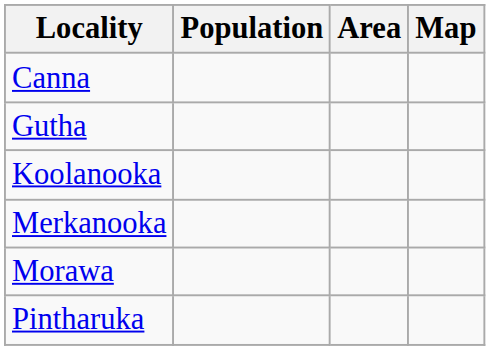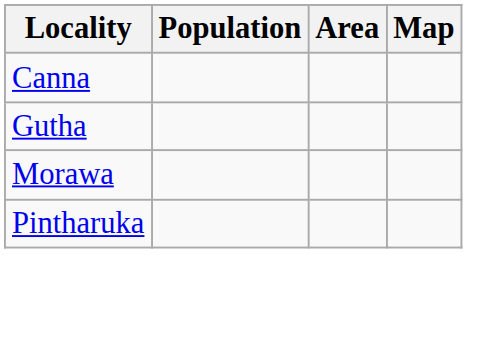 <table class="wikitable sortable">
 <tr>
 <th>Locality</th>
 <th data-sort-type=number>Population</th>
 <th data-sort-type=number>Area</th>
 <th>Map</th>
 </tr>
 <tr>
 <td><a href='#'>Canna</a></td>
 <td></td>
 <td></td>
 <td></td>
 </tr>
 <tr>
 <td><a href='#'>Gutha</a></td>
 <td></td>
 <td></td>
 <td></td>
 </tr>
 <tr>
-<td><a href='#'>Koolanooka</a></td>
-<td></td>
-<td></td>
-<td></td>
-</tr>
-<tr>
-<td><a href='#'>Merkanooka</a></td>
-<td></td>
-<td></td>
-<td></td>
-</tr>
-<tr>
 <td><a href='#'>Morawa</a></td>
 <td></td>
 <td></td>
 <td></td>
 </tr>
 <tr>
 <td><a href='#'>Pintharuka</a></td>
 <td></td>
 <td></td>
 <td></td>
 </tr>
 </table>
